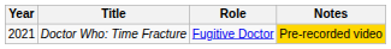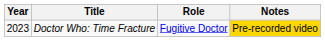 <table class="wikitable sortable">
 <tr>
 <th>Year</th>
 <th>Title</th>
 <th>Role</th>
 <th class="unsortable">Notes</th>
 </tr>
 <tr>
-<td>2021</td>
+<td>2023</td>
 <td><em>Doctor Who: Time Fracture</em></td>
 <td><a href='#'>Fugitive Doctor</a></td>
 <td style="background: gold;">Pre-recorded video</td>
 </tr>
 </table>
